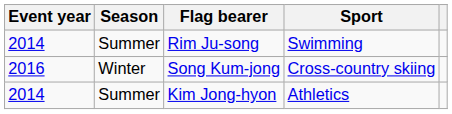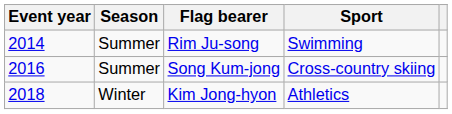 <table class="wikitable sortable">
 <tr>
 <th>Event year</th>
 <th>Season</th>
 <th>Flag bearer</th>
 <th>Sport</th>
 <th></th>
 </tr>
 <tr>
 <td><a href='#'>2014</a></td>
 <td>Summer</td>
 <td><a href='#'>Rim Ju-song</a></td>
 <td><a href='#'>Swimming</a></td>
 <td></td>
 </tr>
 <tr>
 <td><a href='#'>2016</a></td>
-<td>Winter</td>
+<td>Summer</td>
 <td><a href='#'>Song Kum-jong</a></td>
 <td><a href='#'>Cross-country skiing</a></td>
 <td></td>
 </tr>
 <tr>
-<td><a href='#'>2014</a></td>
-<td>Summer</td>
+<td><a href='#'>2018</a></td>
+<td>Winter</td>
 <td><a href='#'>Kim Jong-hyon</a></td>
 <td><a href='#'>Athletics</a></td>
 <td></td>
 </tr>
 </table>
